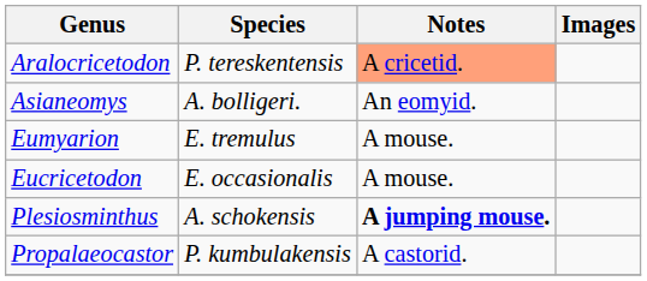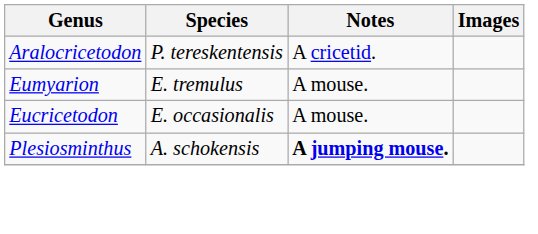 <table class="wikitable">
 <tr>
 <th>Genus</th>
 <th>Species</th>
 <th>Notes</th>
 <th>Images</th>
 </tr>
 <tr>
 <td><em><a href='#'>Aralocricetodon</a></em></td>
 <td><em>P. tereskentensis</em></td>
-<td style="background: lightsalmon;">A <a href='#'>cricetid</a>.</td>
-<td></td>
-</tr>
-<tr>
-<td><em><a href='#'>Asianeomys</a></em></td>
-<td><em>A. bolligeri.</em></td>
-<td>An <a href='#'>eomyid</a>.</td>
+<td>A <a href='#'>cricetid</a>.</td>
 <td></td>
 </tr>
 <tr>
 <td><em><a href='#'>Eumyarion</a></em></td>
 <td><em>E. tremulus</em></td>
 <td>A mouse.</td>
 <td></td>
 </tr>
 <tr>
 <td><em><a href='#'>Eucricetodon</a></em></td>
 <td><em>E. occasionalis</em></td>
 <td>A mouse.</td>
 <td></td>
 </tr>
 <tr>
 <td><em><a href='#'>Plesiosminthus</a></em></td>
 <td><em>A. schokensis</em></td>
 <td><strong>A <a href='#'>jumping mouse</a>.</strong></td>
 <td></td>
 </tr>
 <tr>
-<td><em><a href='#'>Propalaeocastor</a></em></td>
-<td><em>P. kumbulakensis</em></td>
-<td>A <a href='#'>castorid</a>.</td>
-<td></td>
-</tr>
-<tr>
 </tr>
 </table>
